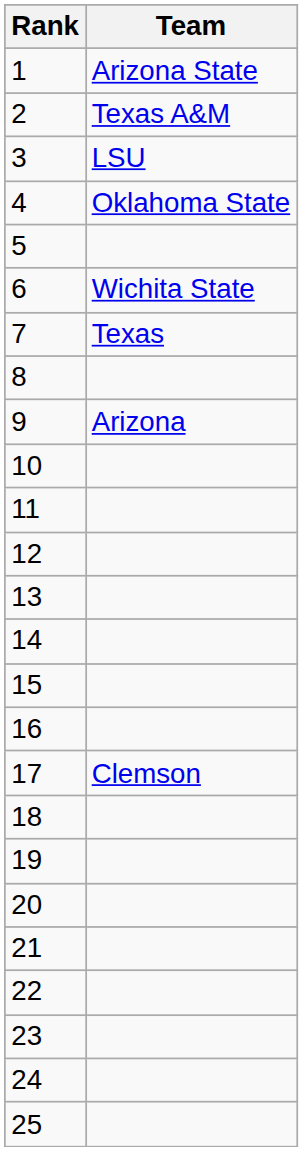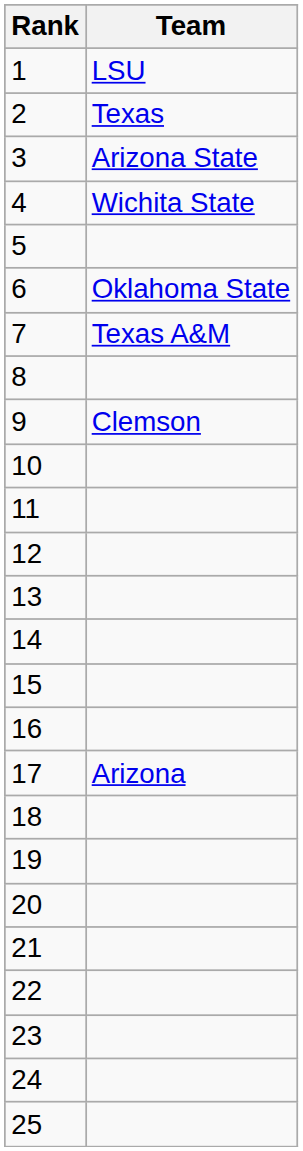 <table class=wikitable>
 <tr>
 <th>Rank</th>
 <th>Team</th>
 </tr>
 <tr>
 <td>1</td>
+<td><a href='#'>LSU</a></td>
+</tr>
+<tr>
+<td>2</td>
+<td><a href='#'>Texas</a></td>
+</tr>
+<tr>
+<td>3</td>
 <td><a href='#'>Arizona State</a></td>
 </tr>
 <tr>
-<td>2</td>
-<td><a href='#'>Texas A&M</a></td>
-</tr>
-<tr>
-<td>3</td>
-<td><a href='#'>LSU</a></td>
-</tr>
-<tr>
 <td>4</td>
-<td><a href='#'>Oklahoma State</a></td>
+<td><a href='#'>Wichita State</a></td>
 </tr>
 <tr>
 <td>5</td>
 <td></td>
 </tr>
 <tr>
 <td>6</td>
-<td><a href='#'>Wichita State</a></td>
+<td><a href='#'>Oklahoma State</a></td>
 </tr>
 <tr>
 <td>7</td>
-<td><a href='#'>Texas</a></td>
+<td><a href='#'>Texas A&M</a></td>
 </tr>
 <tr>
 <td>8</td>
 <td></td>
 </tr>
 <tr>
 <td>9</td>
-<td><a href='#'>Arizona</a></td>
+<td><a href='#'>Clemson</a></td>
 </tr>
 <tr>
 <td>10</td>
 <td></td>
 </tr>
 <tr>
 <td>11</td>
 <td></td>
 </tr>
 <tr>
 <td>12</td>
 <td></td>
 </tr>
 <tr>
 <td>13</td>
 <td></td>
 </tr>
 <tr>
 <td>14</td>
 <td></td>
 </tr>
 <tr>
 <td>15</td>
 <td></td>
 </tr>
 <tr>
 <td>16</td>
 <td></td>
 </tr>
 <tr>
 <td>17</td>
-<td><a href='#'>Clemson</a></td>
+<td><a href='#'>Arizona</a></td>
 </tr>
 <tr>
 <td>18</td>
 <td></td>
 </tr>
 <tr>
 <td>19</td>
 <td></td>
 </tr>
 <tr>
 <td>20</td>
 <td></td>
 </tr>
 <tr>
 <td>21</td>
 <td></td>
 </tr>
 <tr>
 <td>22</td>
 <td></td>
 </tr>
 <tr>
 <td>23</td>
 <td></td>
 </tr>
 <tr>
 <td>24</td>
 <td></td>
 </tr>
 <tr>
 <td>25</td>
 <td></td>
 </tr>
 </table>
